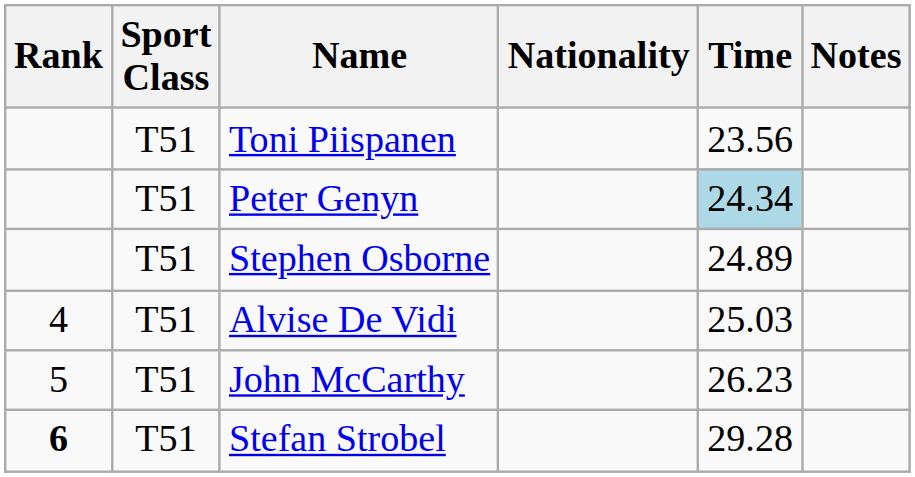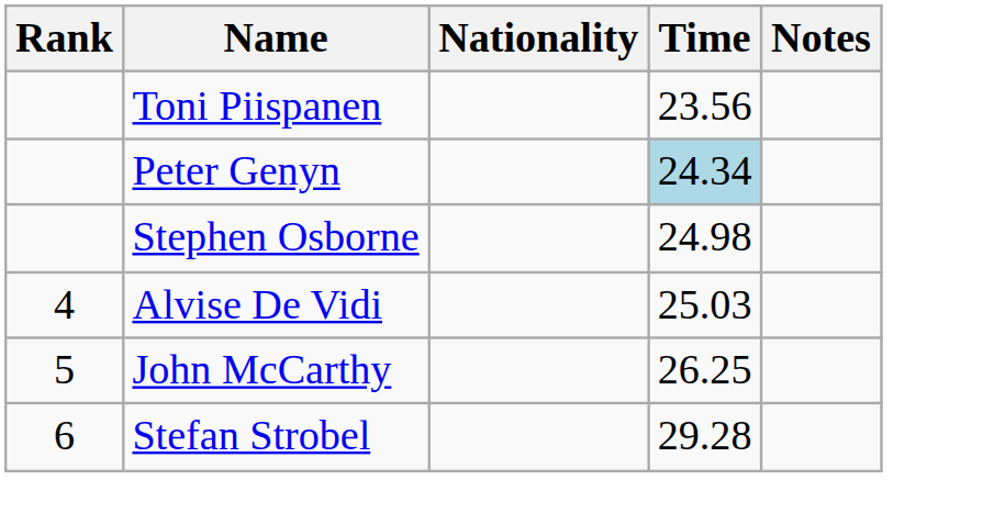 <table class="wikitable sortable" style="text-align:center">
 <tr>
 <th>Rank</th>
-<th>Sport<br>Class</th>
 <th>Name</th>
 <th>Nationality</th>
 <th>Time</th>
 <th>Notes</th>
 </tr>
 <tr>
 <td></td>
-<td>T51</td>
 <td align=left><a href='#'>Toni Piispanen</a></td>
 <td align=left></td>
 <td>23.56</td>
 <td></td>
 </tr>
 <tr>
 <td></td>
-<td>T51</td>
 <td align=left><a href='#'>Peter Genyn</a></td>
 <td align=left></td>
 <td style="background: lightblue;">24.34</td>
 <td></td>
 </tr>
 <tr>
 <td></td>
-<td>T51</td>
 <td align=left><a href='#'>Stephen Osborne</a></td>
 <td align=left></td>
-<td>24.89</td>
+<td>24.98</td>
 <td></td>
 </tr>
 <tr>
 <td>4</td>
-<td>T51</td>
 <td align=left><a href='#'>Alvise De Vidi</a></td>
 <td align=left></td>
 <td>25.03</td>
 <td></td>
 </tr>
 <tr>
 <td>5</td>
-<td>T51</td>
 <td align=left><a href='#'>John McCarthy</a></td>
 <td align=left></td>
-<td>26.23</td>
+<td>26.25</td>
 <td></td>
 </tr>
 <tr>
-<td><strong>6</strong></td>
-<td>T51</td>
+<td>6</td>
 <td align=left><a href='#'>Stefan Strobel</a></td>
 <td align=left></td>
 <td>29.28</td>
 <td></td>
 </tr>
 </table>
